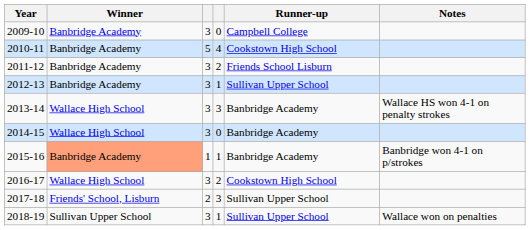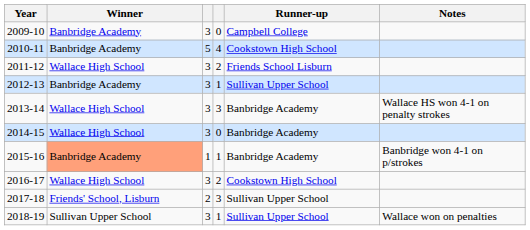 <table class="wikitable">
 <tr>
 <th>Year</th>
 <th>Winner</th>
 <th></th>
 <th></th>
 <th>Runner-up</th>
 <th width="200">Notes</th>
 </tr>
 <tr>
 <td align="center">2009-10</td>
 <td width="215"><a href='#'>Banbridge Academy</a></td>
 <td align="center">3</td>
 <td align="center">0</td>
 <td width="215"><a href='#'>Campbell College</a></td>
 <td></td>
 </tr>
 <tr style="background: #D0E6FF;">
 <td align="center">2010-11</td>
 <td>Banbridge Academy</td>
 <td align="center">5</td>
 <td align="center">4</td>
 <td><a href='#'>Cookstown High School</a></td>
 <td></td>
 </tr>
 <tr>
 <td align="center">2011-12</td>
-<td>Banbridge Academy</td>
+<td><a href='#'>Wallace High School</a></td>
 <td align="center">3</td>
 <td align="center">2</td>
 <td><a href='#'>Friends School Lisburn</a></td>
 <td></td>
 </tr>
 <tr style="background: #D0E6FF;">
 <td align="center">2012-13</td>
 <td>Banbridge Academy</td>
 <td align="center">3</td>
 <td align="center">1</td>
 <td><a href='#'>Sullivan Upper School</a></td>
 <td></td>
 </tr>
 <tr>
 <td align="center">2013-14</td>
 <td><a href='#'>Wallace High School</a></td>
 <td align="center">3</td>
 <td align="center">3</td>
 <td>Banbridge Academy</td>
 <td>Wallace HS won 4-1 on penalty strokes</td>
 </tr>
 <tr style="background: #D0E6FF;">
 <td align="center">2014-15</td>
 <td><a href='#'>Wallace High School</a></td>
 <td align="center">3</td>
 <td align="center">0</td>
 <td>Banbridge Academy</td>
 <td></td>
 </tr>
 <tr>
 <td>2015-16</td>
 <td style="background: lightsalmon;">Banbridge Academy</td>
 <td>1</td>
 <td>1</td>
 <td>Banbridge Academy</td>
 <td>Banbridge won 4-1 on p/strokes</td>
 </tr>
 <tr>
 <td>2016-17</td>
 <td><a href='#'>Wallace High School</a></td>
 <td>3</td>
 <td>2</td>
 <td><a href='#'>Cookstown High School</a></td>
 <td></td>
 </tr>
 <tr>
 <td>2017-18</td>
 <td><a href='#'>Friends' School, Lisburn</a></td>
 <td>2</td>
 <td>3</td>
 <td>Sullivan Upper School</td>
 <td></td>
 </tr>
 <tr>
 <td>2018-19</td>
 <td>Sullivan Upper School</td>
 <td>3</td>
 <td>1</td>
 <td><a href='#'>Sullivan Upper School</a></td>
 <td>Wallace won on penalties </td>
 </tr>
 </table>
